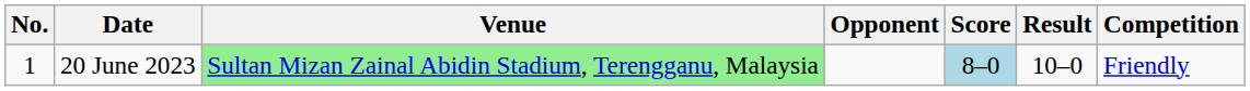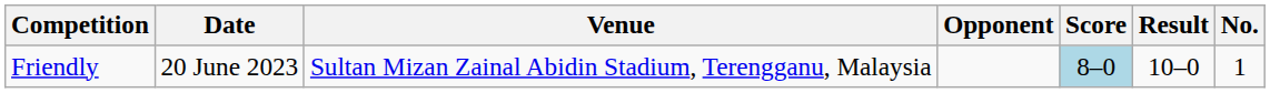 <table class="wikitable sortable">
 <tr>
-<th scope="col">No.</th>
+<th scope="col">Competition</th>
 <th scope="col">Date</th>
 <th scope="col">Venue</th>
 <th scope="col">Opponent</th>
 <th scope="col">Score</th>
 <th scope="col">Result</th>
-<th scope="col">Competition</th>
+<th scope="col">No.</th>
 </tr>
 <tr>
-<td align=center>1</td>
+<td><a href='#'>Friendly</a></td>
 <td>20 June 2023</td>
-<td style="background: lightgreen;"><a href='#'>Sultan Mizan Zainal Abidin Stadium</a>, <a href='#'>Terengganu</a>, Malaysia</td>
+<td><a href='#'>Sultan Mizan Zainal Abidin Stadium</a>, <a href='#'>Terengganu</a>, Malaysia</td>
 <td></td>
 <td align=center style="background: lightblue;">8–0</td>
 <td align=center>10–0</td>
-<td><a href='#'>Friendly</a></td>
+<td align=center>1</td>
 </tr>
 </table>
